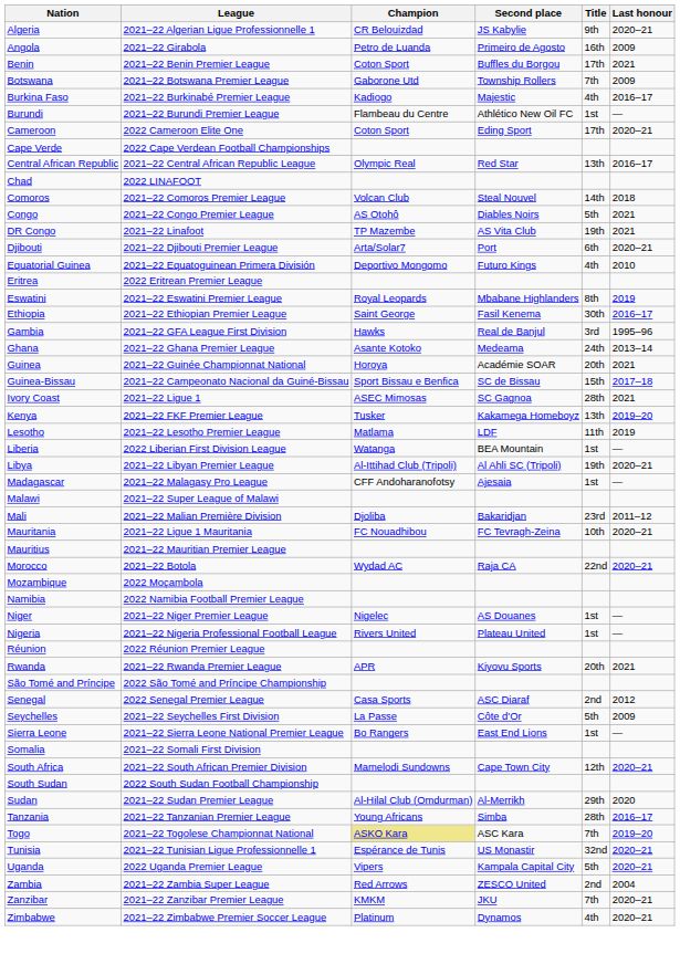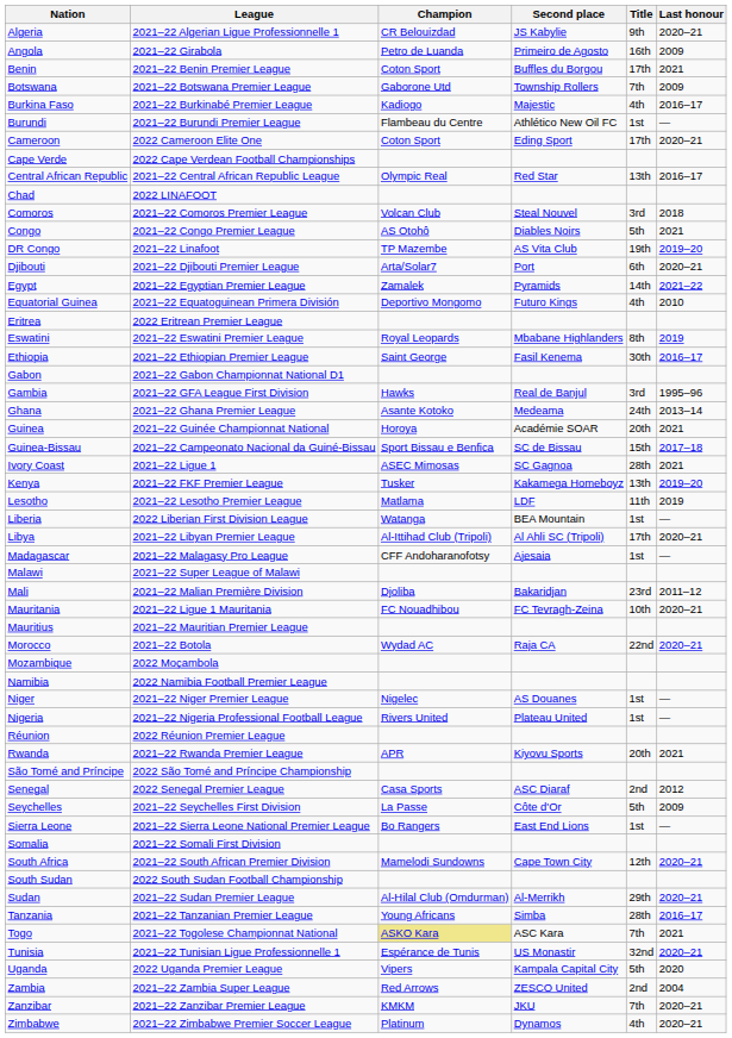 <table class=wikitable style="font-size:14px">
 <tr>
 <th>Nation</th>
 <th>League</th>
 <th>Champion</th>
 <th>Second place</th>
 <th data-sort-type="number">Title</th>
 <th>Last honour</th>
 </tr>
 <tr>
 <td align=left> <a href='#'>Algeria</a></td>
 <td align=left><a href='#'>2021–22 Algerian Ligue Professionnelle 1</a></td>
 <td><a href='#'>CR Belouizdad</a></td>
 <td><a href='#'>JS Kabylie</a></td>
 <td>9th</td>
 <td>2020–21</td>
 </tr>
 <tr>
 <td align=left> <a href='#'>Angola</a></td>
 <td align=left><a href='#'>2021–22 Girabola</a></td>
 <td><a href='#'>Petro de Luanda</a></td>
 <td><a href='#'>Primeiro de Agosto</a></td>
 <td>16th</td>
 <td>2009</td>
 </tr>
 <tr>
 <td align=left> <a href='#'>Benin</a></td>
 <td align=left><a href='#'>2021–22 Benin Premier League</a></td>
 <td><a href='#'>Coton Sport</a></td>
 <td><a href='#'>Buffles du Borgou</a></td>
 <td>17th</td>
 <td>2021</td>
 </tr>
 <tr>
 <td align=left> <a href='#'>Botswana</a></td>
 <td align=left><a href='#'>2021–22 Botswana Premier League</a></td>
 <td><a href='#'>Gaborone Utd</a></td>
 <td><a href='#'>Township Rollers</a></td>
 <td>7th</td>
 <td>2009</td>
 </tr>
 <tr>
 <td align=left> <a href='#'>Burkina Faso</a></td>
 <td align=left><a href='#'>2021–22 Burkinabé Premier League</a></td>
 <td><a href='#'>Kadiogo</a></td>
 <td><a href='#'>Majestic</a></td>
 <td>4th</td>
 <td>2016–17</td>
 </tr>
 <tr>
 <td align=left> <a href='#'>Burundi</a></td>
 <td align=left><a href='#'>2021–22 Burundi Premier League</a></td>
 <td>Flambeau du Centre</td>
 <td>Athlético New Oil FC</td>
 <td>1st</td>
 <td>—</td>
 </tr>
 <tr>
 <td align=left> <a href='#'>Cameroon</a></td>
 <td align=left><a href='#'>2022 Cameroon Elite One</a></td>
 <td><a href='#'>Coton Sport</a></td>
 <td><a href='#'>Eding Sport</a></td>
 <td>17th</td>
 <td>2020–21</td>
 </tr>
 <tr>
 <td align=left> <a href='#'>Cape Verde</a></td>
 <td align=left><a href='#'>2022 Cape Verdean Football Championships</a></td>
 <td></td>
 <td></td>
 <td></td>
 <td></td>
 </tr>
 <tr>
 <td align=left> <a href='#'>Central African Republic</a></td>
 <td align=left><a href='#'>2021–22 Central African Republic League</a></td>
 <td><a href='#'>Olympic Real</a></td>
 <td><a href='#'>Red Star</a></td>
 <td>13th</td>
 <td>2016–17</td>
 </tr>
 <tr>
 <td align=left> <a href='#'>Chad</a></td>
 <td align=left><a href='#'>2022 LINAFOOT</a></td>
 <td></td>
 <td></td>
 <td></td>
 <td></td>
 </tr>
 <tr>
 <td align=left> <a href='#'>Comoros</a></td>
 <td align=left><a href='#'>2021–22 Comoros Premier League</a></td>
 <td><a href='#'>Volcan Club</a></td>
 <td><a href='#'>Steal Nouvel</a></td>
-<td>14th</td>
+<td>3rd</td>
 <td>2018</td>
 </tr>
 <tr>
 <td align=left> <a href='#'>Congo</a></td>
 <td align=left><a href='#'>2021–22 Congo Premier League</a></td>
 <td><a href='#'>AS Otohô</a></td>
 <td><a href='#'>Diables Noirs</a></td>
 <td>5th</td>
 <td>2021</td>
 </tr>
 <tr>
 <td align=left> <a href='#'>DR Congo</a></td>
 <td align=left><a href='#'>2021–22 Linafoot</a></td>
 <td><a href='#'>TP Mazembe</a></td>
 <td><a href='#'>AS Vita Club</a></td>
 <td>19th</td>
-<td>2021</td>
+<td><a href='#'>2019–20</a></td>
 </tr>
 <tr>
 <td align=left> <a href='#'>Djibouti</a></td>
 <td align=left><a href='#'>2021–22 Djibouti Premier League</a></td>
 <td><a href='#'>Arta/Solar7</a></td>
 <td><a href='#'>Port</a></td>
 <td>6th</td>
 <td>2020–21</td>
+</tr>
+<tr>
+<td align=left> <a href='#'>Egypt</a></td>
+<td align=left><a href='#'>2021–22 Egyptian Premier League</a></td>
+<td><a href='#'>Zamalek</a></td>
+<td><a href='#'>Pyramids</a></td>
+<td>14th</td>
+<td><a href='#'>2021–22</a></td>
 </tr>
 <tr>
 <td align=left> <a href='#'>Equatorial Guinea</a></td>
 <td align=left><a href='#'>2021–22 Equatoguinean Primera División</a></td>
 <td><a href='#'>Deportivo Mongomo</a></td>
 <td><a href='#'>Futuro Kings</a></td>
 <td>4th</td>
 <td>2010</td>
 </tr>
 <tr>
 <td align=left> <a href='#'>Eritrea</a></td>
 <td align=left><a href='#'>2022 Eritrean Premier League</a></td>
 <td></td>
 <td></td>
 <td></td>
 <td></td>
 </tr>
 <tr>
 <td align=left> <a href='#'>Eswatini</a></td>
 <td align=left><a href='#'>2021–22 Eswatini Premier League</a></td>
 <td><a href='#'>Royal Leopards</a></td>
 <td><a href='#'>Mbabane Highlanders</a></td>
 <td>8th</td>
 <td><a href='#'>2019</a></td>
 </tr>
 <tr>
 <td align=left> <a href='#'>Ethiopia</a></td>
 <td align=left><a href='#'>2021–22 Ethiopian Premier League</a></td>
 <td><a href='#'>Saint George</a></td>
 <td><a href='#'>Fasil Kenema</a></td>
 <td>30th</td>
 <td><a href='#'>2016–17</a></td>
+</tr>
+<tr>
+<td align=left> <a href='#'>Gabon</a></td>
+<td align=left><a href='#'>2021–22 Gabon Championnat National D1</a></td>
+<td></td>
+<td></td>
+<td></td>
+<td></td>
 </tr>
 <tr>
 <td align=left> <a href='#'>Gambia</a></td>
 <td align=left><a href='#'>2021–22 GFA League First Division</a></td>
 <td><a href='#'>Hawks</a></td>
 <td><a href='#'>Real de Banjul</a></td>
 <td>3rd</td>
 <td>1995–96</td>
 </tr>
 <tr>
 <td align=left> <a href='#'>Ghana</a></td>
 <td align=left><a href='#'>2021–22 Ghana Premier League</a></td>
 <td><a href='#'>Asante Kotoko</a></td>
 <td><a href='#'>Medeama</a></td>
 <td>24th</td>
 <td>2013–14</td>
 </tr>
 <tr>
 <td align=left> <a href='#'>Guinea</a></td>
 <td align=left><a href='#'>2021–22 Guinée Championnat National</a></td>
 <td><a href='#'>Horoya</a></td>
 <td>Académie SOAR</td>
 <td>20th</td>
 <td>2021</td>
 </tr>
 <tr>
 <td align=left> <a href='#'>Guinea-Bissau</a></td>
 <td align=left><a href='#'>2021–22 Campeonato Nacional da Guiné-Bissau</a></td>
 <td><a href='#'>Sport Bissau e Benfica</a></td>
 <td><a href='#'>SC de Bissau</a></td>
 <td>15th</td>
 <td><a href='#'>2017–18</a></td>
 </tr>
 <tr>
 <td align=left> <a href='#'>Ivory Coast</a></td>
 <td align=left><a href='#'>2021–22 Ligue 1</a></td>
 <td><a href='#'>ASEC Mimosas</a></td>
 <td><a href='#'>SC Gagnoa</a></td>
 <td>28th</td>
 <td>2021</td>
 </tr>
 <tr>
 <td align=left> <a href='#'>Kenya</a></td>
 <td align=left><a href='#'>2021–22 FKF Premier League</a></td>
 <td><a href='#'>Tusker</a></td>
 <td><a href='#'>Kakamega Homeboyz</a></td>
 <td>13th</td>
 <td><a href='#'>2019–20</a></td>
 </tr>
 <tr>
 <td align=left> <a href='#'>Lesotho</a></td>
 <td align=left><a href='#'>2021–22 Lesotho Premier League</a></td>
 <td><a href='#'>Matlama</a></td>
 <td><a href='#'>LDF</a></td>
 <td>11th</td>
 <td>2019</td>
 </tr>
 <tr>
 <td align=left> <a href='#'>Liberia</a></td>
 <td align=left><a href='#'>2022 Liberian First Division League</a></td>
 <td><a href='#'>Watanga</a></td>
 <td>BEA Mountain</td>
 <td>1st</td>
 <td>—</td>
 </tr>
 <tr>
 <td align=left> <a href='#'>Libya</a></td>
 <td align=left><a href='#'>2021–22 Libyan Premier League</a></td>
 <td><a href='#'>Al-Ittihad Club (Tripoli)</a></td>
 <td><a href='#'>Al Ahli SC (Tripoli)</a></td>
-<td>19th</td>
+<td>17th</td>
 <td>2020–21</td>
 </tr>
 <tr>
 <td align=left> <a href='#'>Madagascar</a></td>
 <td align=left><a href='#'>2021–22 Malagasy Pro League</a></td>
 <td>CFF Andoharanofotsy</td>
 <td><a href='#'>Ajesaia</a></td>
 <td>1st</td>
 <td>—</td>
 </tr>
 <tr>
 <td align=left> <a href='#'>Malawi</a></td>
 <td align=left><a href='#'>2021–22 Super League of Malawi</a></td>
 <td></td>
 <td></td>
 <td></td>
 <td></td>
 </tr>
 <tr>
 <td align=left> <a href='#'>Mali</a></td>
 <td align=left><a href='#'>2021–22 Malian Première Division</a></td>
 <td><a href='#'>Djoliba</a></td>
 <td><a href='#'>Bakaridjan</a></td>
 <td>23rd</td>
 <td>2011–12</td>
 </tr>
 <tr>
 <td align=left> <a href='#'>Mauritania</a></td>
 <td align=left><a href='#'>2021–22 Ligue 1 Mauritania</a></td>
 <td><a href='#'>FC Nouadhibou</a></td>
 <td><a href='#'>FC Tevragh-Zeina</a></td>
 <td>10th</td>
 <td>2020–21</td>
 </tr>
 <tr>
 <td align=left> <a href='#'>Mauritius</a></td>
 <td align=left><a href='#'>2021–22 Mauritian Premier League</a></td>
 <td></td>
 <td></td>
 <td></td>
 <td></td>
 </tr>
 <tr>
 <td align=left> <a href='#'>Morocco</a></td>
 <td align=left><a href='#'>2021–22 Botola</a></td>
 <td><a href='#'>Wydad AC</a></td>
 <td><a href='#'>Raja CA</a></td>
 <td>22nd</td>
 <td><a href='#'>2020–21</a></td>
 </tr>
 <tr>
 <td align=left> <a href='#'>Mozambique</a></td>
 <td align=left><a href='#'>2022 Moçambola</a></td>
 <td></td>
 <td></td>
 <td></td>
 <td></td>
 </tr>
 <tr>
 <td align=left> <a href='#'>Namibia</a></td>
 <td align=left><a href='#'>2022 Namibia Football Premier League</a></td>
 <td></td>
 <td></td>
 <td></td>
 <td></td>
 </tr>
 <tr>
 <td align=left> <a href='#'>Niger</a></td>
 <td align=left><a href='#'>2021–22 Niger Premier League</a></td>
 <td><a href='#'>Nigelec</a></td>
 <td><a href='#'>AS Douanes</a></td>
 <td>1st</td>
 <td>—</td>
 </tr>
 <tr>
 <td align=left> <a href='#'>Nigeria</a></td>
 <td align=left><a href='#'>2021–22 Nigeria Professional Football League</a></td>
 <td><a href='#'>Rivers United</a></td>
 <td><a href='#'>Plateau United</a></td>
 <td>1st</td>
 <td>—</td>
 </tr>
 <tr>
 <td align=left> <a href='#'>Réunion</a></td>
 <td align=left><a href='#'>2022 Réunion Premier League</a></td>
 <td></td>
 <td></td>
 <td></td>
 <td></td>
 </tr>
 <tr>
 <td align=left> <a href='#'>Rwanda</a></td>
 <td align=left><a href='#'>2021–22 Rwanda Premier League</a></td>
 <td><a href='#'>APR</a></td>
 <td><a href='#'>Kiyovu Sports</a></td>
 <td>20th</td>
 <td>2021</td>
 </tr>
 <tr>
 <td align=left> <a href='#'>São Tomé and Príncipe</a></td>
 <td align=left><a href='#'>2022 São Tomé and Príncipe Championship</a></td>
 <td></td>
 <td></td>
 <td></td>
 <td></td>
 </tr>
 <tr>
 <td align=left> <a href='#'>Senegal</a></td>
 <td align=left><a href='#'>2022 Senegal Premier League</a></td>
 <td><a href='#'>Casa Sports</a></td>
 <td><a href='#'>ASC Diaraf</a></td>
 <td>2nd</td>
 <td>2012</td>
 </tr>
 <tr>
 <td align=left> <a href='#'>Seychelles</a></td>
 <td align=left><a href='#'>2021–22 Seychelles First Division</a></td>
 <td><a href='#'>La Passe</a></td>
 <td><a href='#'>Côte d'Or</a></td>
 <td>5th</td>
 <td>2009</td>
 </tr>
 <tr>
 <td align=left> <a href='#'>Sierra Leone</a></td>
 <td align=left><a href='#'>2021–22 Sierra Leone National Premier League</a></td>
 <td><a href='#'>Bo Rangers</a></td>
 <td><a href='#'>East End Lions</a></td>
 <td>1st</td>
 <td>—</td>
 </tr>
 <tr>
 <td align=left> <a href='#'>Somalia</a></td>
 <td align=left><a href='#'>2021–22 Somali First Division</a></td>
 <td></td>
 <td></td>
 <td></td>
 <td></td>
 </tr>
 <tr>
 <td align=left> <a href='#'>South Africa</a></td>
 <td align=left><a href='#'>2021–22 South African Premier Division</a></td>
 <td><a href='#'>Mamelodi Sundowns</a></td>
 <td><a href='#'>Cape Town City</a></td>
 <td>12th</td>
 <td><a href='#'>2020–21</a></td>
 </tr>
 <tr>
 <td align=left> <a href='#'>South Sudan</a></td>
 <td align=left><a href='#'>2022 South Sudan Football Championship</a></td>
 <td></td>
 <td></td>
 <td></td>
 <td></td>
 </tr>
 <tr>
 <td align=left> <a href='#'>Sudan</a></td>
 <td align=left><a href='#'>2021–22 Sudan Premier League</a></td>
 <td><a href='#'>Al-Hilal Club (Omdurman)</a></td>
 <td><a href='#'>Al-Merrikh</a></td>
 <td>29th</td>
-<td>2020</td>
+<td><a href='#'>2020–21</a></td>
 </tr>
 <tr>
 <td align=left> <a href='#'>Tanzania</a></td>
 <td align=left><a href='#'>2021–22 Tanzanian Premier League</a></td>
 <td><a href='#'>Young Africans</a></td>
 <td><a href='#'>Simba</a></td>
 <td>28th</td>
 <td><a href='#'>2016–17</a></td>
 </tr>
 <tr>
 <td align=left> <a href='#'>Togo</a></td>
 <td align=left><a href='#'>2021–22 Togolese Championnat National</a></td>
 <td style="background: khaki;"><a href='#'>ASKO Kara</a></td>
 <td>ASC Kara</td>
 <td>7th</td>
-<td><a href='#'>2019–20</a></td>
+<td>2021</td>
 </tr>
 <tr>
 <td align=left> <a href='#'>Tunisia</a></td>
 <td align=left><a href='#'>2021–22 Tunisian Ligue Professionnelle 1</a></td>
 <td><a href='#'>Espérance de Tunis</a></td>
 <td><a href='#'>US Monastir</a></td>
 <td>32nd</td>
 <td><a href='#'>2020–21</a></td>
 </tr>
 <tr>
 <td align=left> <a href='#'>Uganda</a></td>
 <td align=left><a href='#'>2022 Uganda Premier League</a></td>
 <td><a href='#'>Vipers</a></td>
 <td><a href='#'>Kampala Capital City</a></td>
 <td>5th</td>
-<td><a href='#'>2020–21</a></td>
+<td>2020</td>
 </tr>
 <tr>
 <td align=left> <a href='#'>Zambia</a></td>
 <td align=left><a href='#'>2021–22 Zambia Super League</a></td>
 <td><a href='#'>Red Arrows</a></td>
 <td><a href='#'>ZESCO United</a></td>
 <td>2nd</td>
 <td>2004</td>
 </tr>
 <tr>
 <td align=left> <a href='#'>Zanzibar</a></td>
 <td align=left><a href='#'>2021–22 Zanzibar Premier League</a></td>
 <td><a href='#'>KMKM</a></td>
 <td><a href='#'>JKU</a></td>
 <td>7th</td>
 <td>2020–21</td>
 </tr>
 <tr>
 <td align=left> <a href='#'>Zimbabwe</a></td>
 <td align=left><a href='#'>2021–22 Zimbabwe Premier Soccer League</a></td>
 <td><a href='#'>Platinum</a></td>
 <td><a href='#'>Dynamos</a></td>
 <td>4th</td>
 <td>2020–21</td>
 </tr>
 </table>
